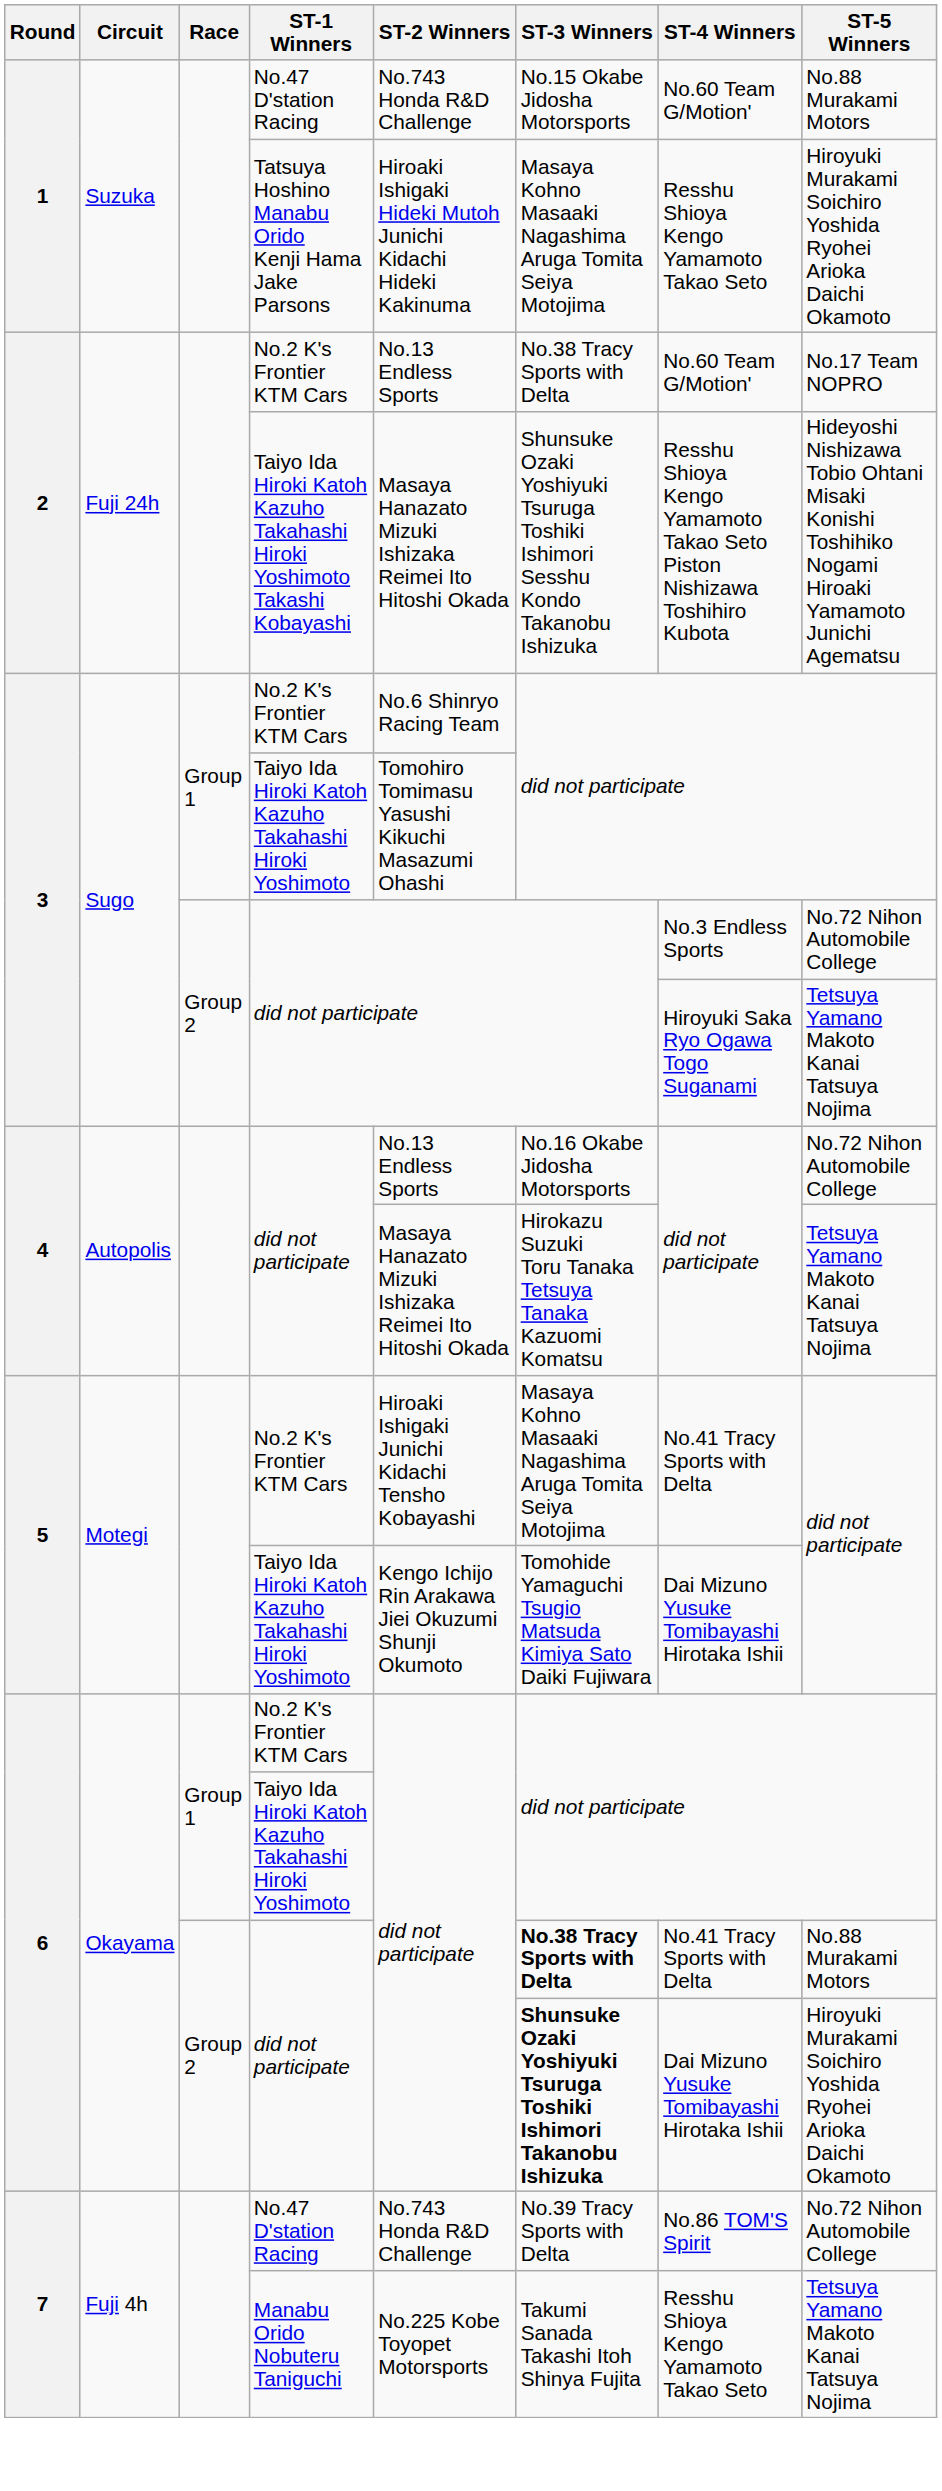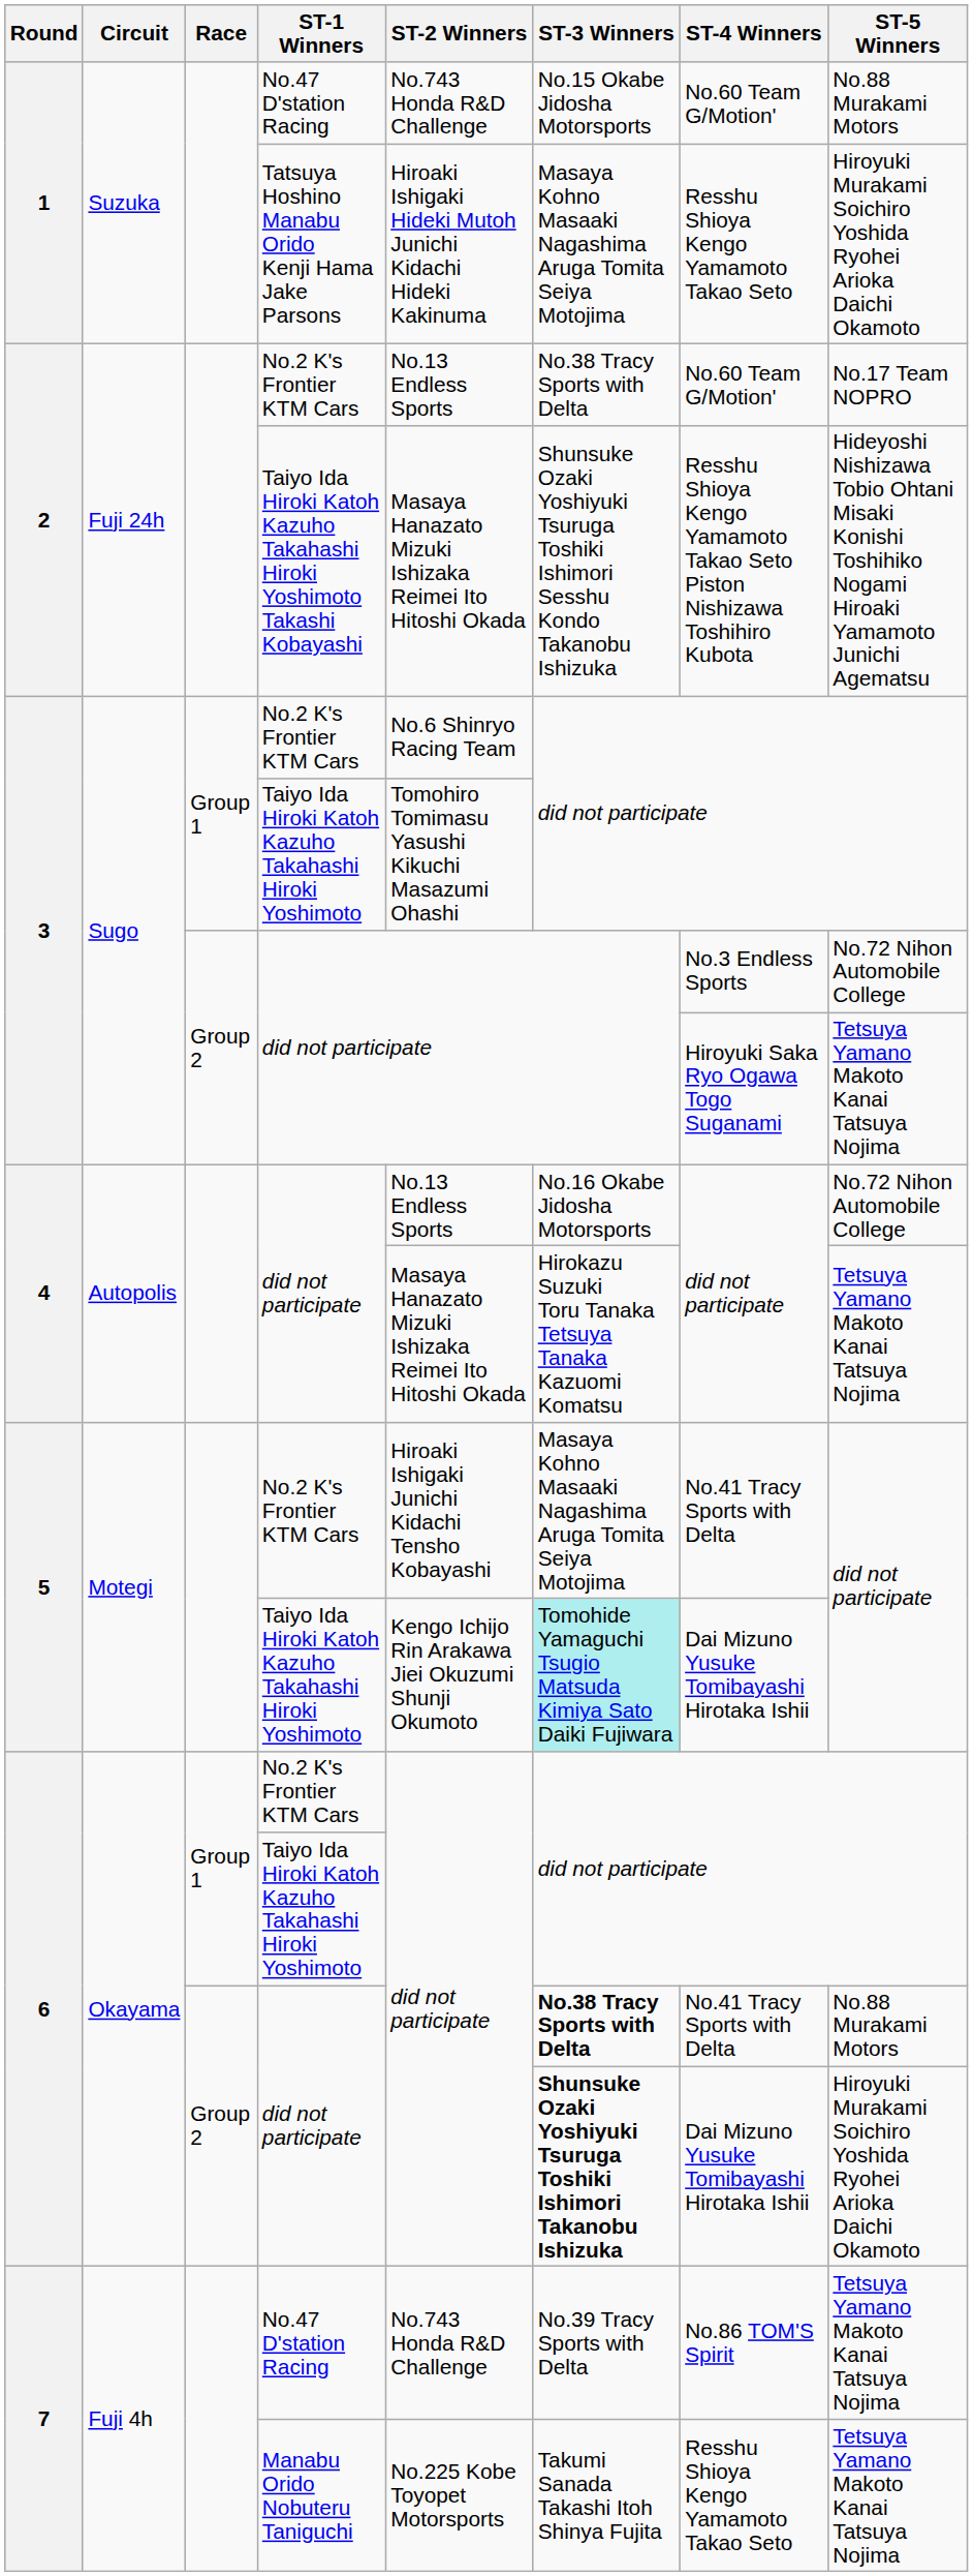 <table class="wikitable" style="font-size: 85%">
 <tr>
 <th>Round</th>
 <th>Circuit</th>
 <th>Race</th>
 <th>ST-1 Winners</th>
 <th>ST-2 Winners</th>
 <th>ST-3 Winners</th>
 <th>ST-4 Winners</th>
 <th>ST-5 Winners</th>
 </tr>
 <tr>
 <th rowspan="2">1</th>
 <td rowspan="2"><a href='#'>Suzuka</a></td>
 <td rowspan="2"></td>
 <td>No.47 D'station Racing</td>
 <td>No.743 Honda R&D Challenge</td>
 <td>No.15 Okabe Jidosha Motorsports</td>
 <td>No.60 Team G/Motion'</td>
 <td>No.88 Murakami Motors</td>
 </tr>
 <tr>
 <td> Tatsuya Hoshino<br> <a href='#'>Manabu Orido</a><br> Kenji Hama<br> Jake Parsons</td>
 <td> Hiroaki Ishigaki<br> <a href='#'>Hideki Mutoh</a><br> Junichi Kidachi<br> Hideki Kakinuma</td>
 <td> Masaya Kohno<br> Masaaki Nagashima<br> Aruga Tomita<br> Seiya Motojima</td>
 <td> Resshu Shioya<br> Kengo Yamamoto<br> Takao Seto</td>
 <td> Hiroyuki Murakami<br> Soichiro Yoshida<br> Ryohei Arioka<br> Daichi Okamoto</td>
 </tr>
 <tr>
 <th rowspan="2">2</th>
 <td rowspan="2"><a href='#'>Fuji 24h</a></td>
 <td rowspan="2"></td>
 <td>No.2 K's Frontier KTM Cars</td>
 <td>No.13 Endless Sports</td>
 <td>No.38 Tracy Sports with Delta</td>
 <td>No.60 Team G/Motion'</td>
 <td>No.17 Team NOPRO</td>
 </tr>
 <tr>
 <td> Taiyo Ida<br> <a href='#'>Hiroki Katoh</a><br> <a href='#'>Kazuho Takahashi</a><br> <a href='#'>Hiroki Yoshimoto</a><br> <a href='#'>Takashi Kobayashi</a></td>
 <td> Masaya Hanazato<br> Mizuki Ishizaka<br> Reimei Ito<br> Hitoshi Okada</td>
 <td> Shunsuke Ozaki<br> Yoshiyuki Tsuruga<br> Toshiki Ishimori<br> Sesshu Kondo<br> Takanobu Ishizuka</td>
 <td> Resshu Shioya<br> Kengo Yamamoto<br> Takao Seto<br> Piston Nishizawa<br> Toshihiro Kubota</td>
 <td> Hideyoshi Nishizawa<br> Tobio Ohtani<br> Misaki Konishi<br> Toshihiko Nogami<br> Hiroaki Yamamoto<br> Junichi Agematsu</td>
 </tr>
 <tr>
 <th rowspan="4">3</th>
 <td rowspan="4"><a href='#'>Sugo</a></td>
 <td rowspan="2">Group 1</td>
 <td>No.2 K's Frontier KTM Cars</td>
 <td>No.6 Shinryo Racing Team</td>
 <td colspan="3" rowspan="2"><em>did not participate</em></td>
 </tr>
 <tr>
 <td> Taiyo Ida<br> <a href='#'>Hiroki Katoh</a><br> <a href='#'>Kazuho Takahashi</a><br> <a href='#'>Hiroki Yoshimoto</a></td>
 <td> Tomohiro Tomimasu<br> Yasushi Kikuchi<br> Masazumi Ohashi</td>
 </tr>
 <tr>
 <td rowspan="2">Group 2</td>
 <td colspan="3" rowspan="2"><em>did not participate</em></td>
 <td>No.3 Endless Sports</td>
 <td>No.72 Nihon Automobile College</td>
 </tr>
 <tr>
 <td> Hiroyuki Saka<br> <a href='#'>Ryo Ogawa</a><br> <a href='#'>Togo Suganami</a></td>
 <td> <a href='#'>Tetsuya Yamano</a><br> Makoto Kanai<br> Tatsuya Nojima</td>
 </tr>
 <tr>
 <th rowspan="2">4</th>
 <td rowspan="2"><a href='#'>Autopolis</a></td>
 <td rowspan="2"></td>
 <td rowspan="2"><em>did not participate</em></td>
 <td>No.13 Endless Sports</td>
 <td>No.16 Okabe Jidosha Motorsports</td>
 <td rowspan="2"><em>did not participate</em></td>
 <td>No.72 Nihon Automobile College</td>
 </tr>
 <tr>
 <td> Masaya Hanazato<br> Mizuki Ishizaka<br> Reimei Ito<br> Hitoshi Okada</td>
 <td> Hirokazu Suzuki<br> Toru Tanaka<br> <a href='#'>Tetsuya Tanaka</a><br> Kazuomi Komatsu</td>
 <td> <a href='#'>Tetsuya Yamano</a><br> Makoto Kanai<br> Tatsuya Nojima</td>
 </tr>
 <tr>
 <th rowspan="2">5</th>
 <td rowspan="2"><a href='#'>Motegi</a></td>
 <td rowspan="2"></td>
 <td>No.2 K's Frontier KTM Cars</td>
 <td> Hiroaki Ishigaki<br> Junichi Kidachi<br> Tensho Kobayashi</td>
 <td> Masaya Kohno<br> Masaaki Nagashima<br> Aruga Tomita<br> Seiya Motojima</td>
 <td>No.41 Tracy Sports with Delta</td>
 <td rowspan="2"><em>did not participate</em></td>
 </tr>
 <tr>
 <td> Taiyo Ida<br> <a href='#'>Hiroki Katoh</a><br> <a href='#'>Kazuho Takahashi</a><br> <a href='#'>Hiroki Yoshimoto</a></td>
 <td> Kengo Ichijo<br> Rin Arakawa<br> Jiei Okuzumi<br> Shunji Okumoto</td>
-<td> Tomohide Yamaguchi<br> <a href='#'>Tsugio Matsuda</a><br> <a href='#'>Kimiya Sato</a><br> Daiki Fujiwara</td>
+<td style="background: paleturquoise;"> Tomohide Yamaguchi<br> <a href='#'>Tsugio Matsuda</a><br> <a href='#'>Kimiya Sato</a><br> Daiki Fujiwara</td>
 <td> Dai Mizuno<br> <a href='#'>Yusuke Tomibayashi</a><br> Hirotaka Ishii</td>
 </tr>
 <tr>
 <th rowspan="4">6</th>
 <td rowspan="4"><a href='#'>Okayama</a></td>
 <td rowspan="2">Group 1</td>
 <td>No.2 K's Frontier KTM Cars</td>
 <td rowspan="4"><em>did not participate</em></td>
 <td colspan="3" rowspan="2"><em>did not participate</em></td>
 </tr>
 <tr>
 <td> Taiyo Ida<br> <a href='#'>Hiroki Katoh</a><br> <a href='#'>Kazuho Takahashi</a><br> <a href='#'>Hiroki Yoshimoto</a></td>
 </tr>
 <tr>
 <td rowspan="2">Group 2</td>
 <td rowspan="2"><em>did not participate</em></td>
 <td><strong>No.38 Tracy Sports with Delta</strong></td>
 <td>No.41 Tracy Sports with Delta</td>
 <td>No.88 Murakami Motors</td>
 </tr>
 <tr>
 <td><strong> Shunsuke Ozaki<br> Yoshiyuki Tsuruga<br> Toshiki Ishimori<br> Takanobu Ishizuka</strong></td>
 <td> Dai Mizuno<br> <a href='#'>Yusuke Tomibayashi</a><br> Hirotaka Ishii</td>
 <td> Hiroyuki Murakami<br> Soichiro Yoshida<br> Ryohei Arioka<br> Daichi Okamoto</td>
 </tr>
 <tr>
 <th rowspan="2">7</th>
 <td rowspan="2"><a href='#'>Fuji</a> 4h</td>
 <td rowspan="2"></td>
 <td>No.47 <a href='#'>D'station Racing</a></td>
 <td>No.743 Honda R&D Challenge</td>
 <td>No.39 Tracy Sports with Delta</td>
 <td>No.86 <a href='#'>TOM'S Spirit</a></td>
-<td>No.72 Nihon Automobile College</td>
+<td> <a href='#'>Tetsuya Yamano</a><br> Makoto Kanai<br> Tatsuya Nojima</td>
 </tr>
 <tr>
 <td> <a href='#'>Manabu Orido</a><br> <a href='#'>Nobuteru Taniguchi</a></td>
 <td>No.225 Kobe Toyopet Motorsports</td>
 <td> Takumi Sanada<br> Takashi Itoh<br> Shinya Fujita</td>
 <td> Resshu Shioya<br> Kengo Yamamoto<br> Takao Seto</td>
 <td> <a href='#'>Tetsuya Yamano</a><br> Makoto Kanai<br> Tatsuya Nojima</td>
 </tr>
 </table>
